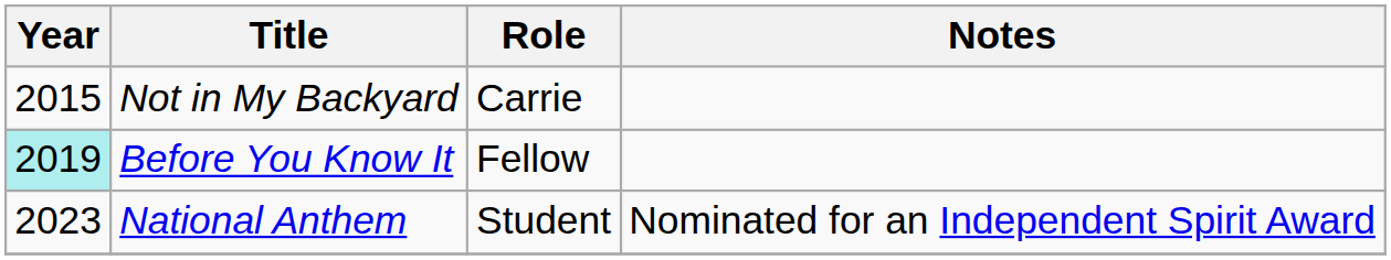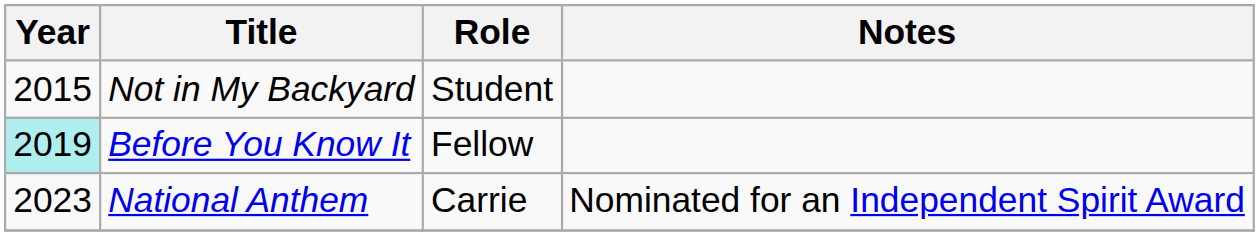 <table class="wikitable unsortable">
 <tr>
 <th scope="col">Year</th>
 <th scope="col">Title</th>
 <th scope="col">Role</th>
 <th scope="col">Notes</th>
 </tr>
 <tr>
 <td>2015</td>
 <td scope="row"><em>Not in My Backyard</em></td>
-<td>Carrie</td>
+<td>Student</td>
 <td></td>
 </tr>
 <tr>
 <td style="background: paleturquoise;">2019</td>
 <td scope="row"><em><a href='#'>Before You Know It</a></em></td>
 <td>Fellow</td>
 <td></td>
 </tr>
 <tr>
 <td>2023</td>
 <td><em><a href='#'>National Anthem</a></em></td>
-<td>Student</td>
+<td>Carrie</td>
 <td>Nominated for an <a href='#'> Independent Spirit Award</a></td>
 </tr>
 <tr>
 </tr>
 </table>
